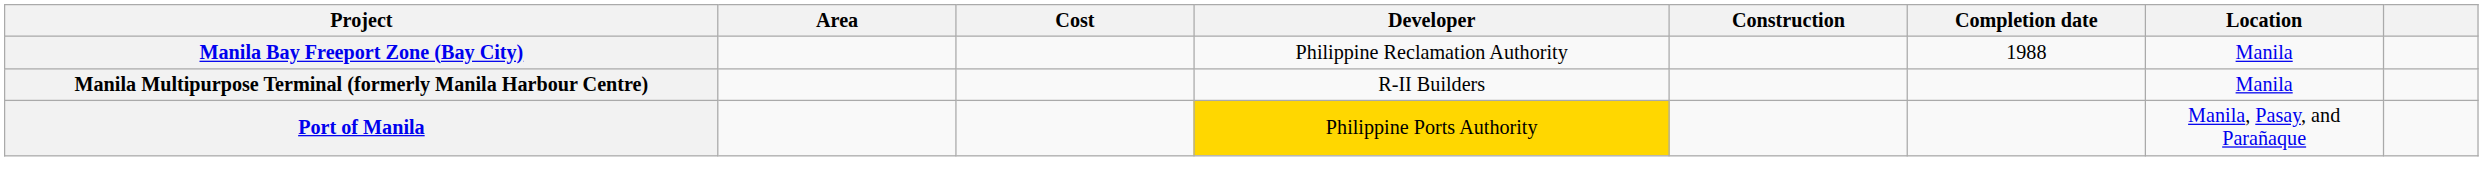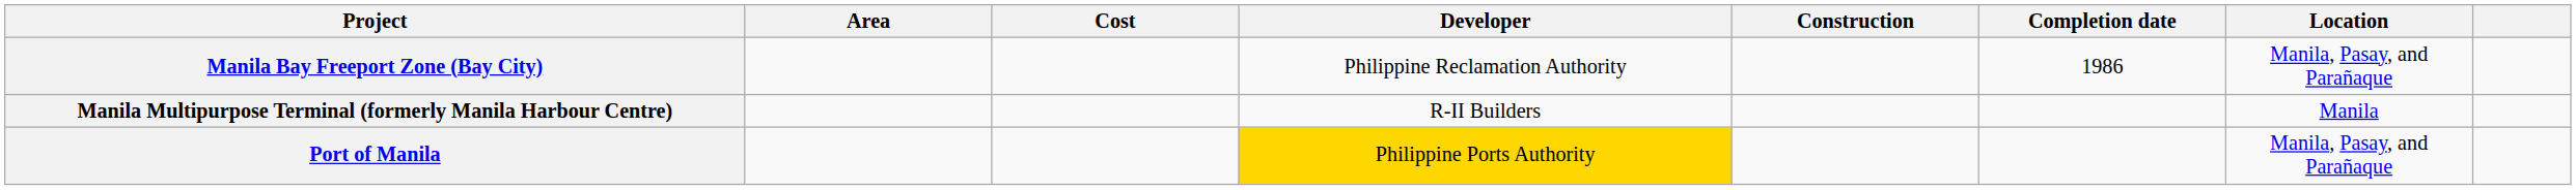 <table class="wikitable plainrowheaders" style="text-align:center; width:99%;">
 <tr>
 <th scope="col" style="width:15%;">Project</th>
 <th scope="col" style="width:5%;">Area</th>
 <th scope="col" style="width:5%;">Cost</th>
 <th scope="col" style="width:10%;">Developer</th>
 <th scope="col" style="width:5%;">Construction</th>
 <th scope="col" style="width:5%;">Completion date</th>
 <th scope="col" style="width:5%;">Location</th>
 <th scope="col" style="width:2%;"></th>
 </tr>
 <tr>
 <th><a href='#'>Manila Bay Freeport Zone (Bay City)</a></th>
 <td></td>
 <td></td>
 <td>Philippine Reclamation Authority</td>
 <td></td>
-<td>1988</td>
-<td><a href='#'>Manila</a></td>
+<td>1986</td>
+<td><a href='#'>Manila</a>, <a href='#'>Pasay</a>, and <a href='#'>Parañaque</a></td>
 <td></td>
 </tr>
 <tr>
 <th>Manila Multipurpose Terminal (formerly Manila Harbour Centre)</th>
 <td></td>
 <td></td>
 <td>R-II Builders</td>
 <td></td>
 <td></td>
 <td><a href='#'>Manila</a></td>
 <td></td>
 </tr>
 <tr>
 <th><a href='#'>Port of Manila</a></th>
 <td></td>
 <td></td>
 <td style="background: gold;">Philippine Ports Authority</td>
 <td></td>
 <td></td>
 <td><a href='#'>Manila</a>, <a href='#'>Pasay</a>, and <a href='#'>Parañaque</a></td>
 <td></td>
 </tr>
 </table>
